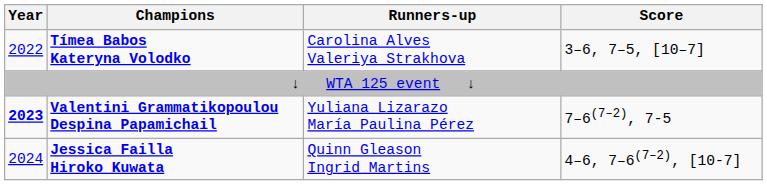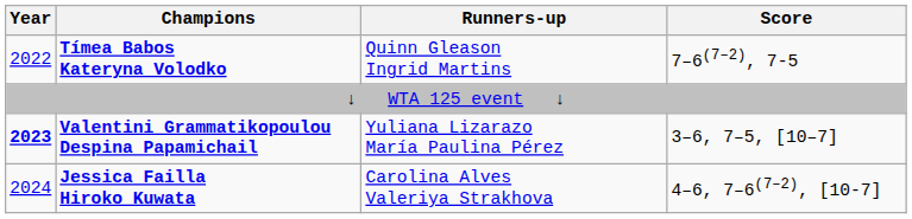 <table class="wikitable" style="font-size:90%">
 <tr>
 <th>Year</th>
 <th width="200">Champions</th>
 <th width="200">Runners-up</th>
 <th width="155">Score</th>
 </tr>
 <tr>
 <td><a href='#'>2022</a></td>
 <td> <strong><a href='#'>Tímea Babos</a></strong> <br>  <strong><a href='#'>Kateryna Volodko</a></strong></td>
-<td> <a href='#'>Carolina Alves</a> <br>  <a href='#'>Valeriya Strakhova</a></td>
-<td>3–6, 7–5, [10–7]</td>
+<td> <a href='#'>Quinn Gleason</a> <br>  <a href='#'>Ingrid Martins</a></td>
+<td>7–6<sup>(7–2)</sup>, 7-5</td>
 </tr>
 <tr style="background:silver;">
 <td colspan="4" align="center">↓   <a href='#'>WTA 125 event</a>   ↓</td>
 </tr>
 <tr>
 <td><strong><a href='#'>2023</a></strong></td>
 <td> <strong><a href='#'>Valentini Grammatikopoulou</a></strong> <br>  <strong><a href='#'>Despina Papamichail</a></strong></td>
 <td> <a href='#'>Yuliana Lizarazo</a> <br>  <a href='#'>María Paulina Pérez</a></td>
-<td>7–6<sup>(7–2)</sup>, 7-5</td>
+<td>3–6, 7–5, [10–7]</td>
 </tr>
 <tr>
 <td><a href='#'>2024</a></td>
 <td> <strong><a href='#'>Jessica Failla</a></strong> <br>  <strong><a href='#'>Hiroko Kuwata</a></strong></td>
-<td> <a href='#'>Quinn Gleason</a> <br>  <a href='#'>Ingrid Martins</a></td>
+<td> <a href='#'>Carolina Alves</a> <br>  <a href='#'>Valeriya Strakhova</a></td>
 <td>4–6, 7–6<sup>(7–2)</sup>, [10-7]</td>
 </tr>
 </table>
